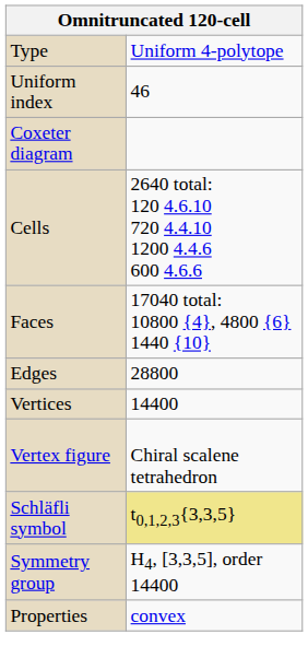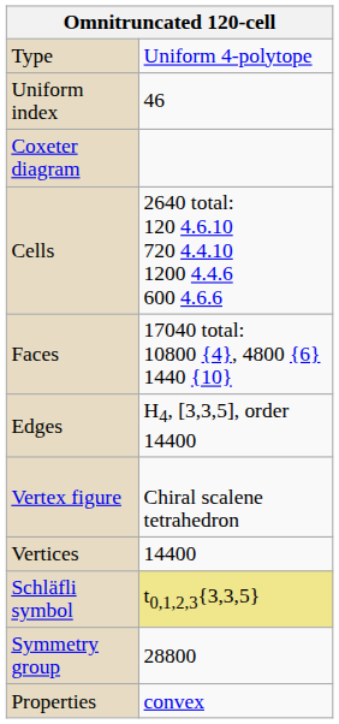 <table class="wikitable" align="right" style="margin-left:10px" width="250">
 <tr>
 <th bgcolor=#e7dcc3 colspan=2><strong>Omnitruncated 120-cell</strong></th>
 </tr>
 <tr>
 <td bgcolor=#e7dcc3>Type</td>
 <td><a href='#'>Uniform 4-polytope</a></td>
 </tr>
 <tr>
 <td bgcolor=#e7dcc3>Uniform index</td>
 <td>46</td>
 </tr>
 <tr>
 <td bgcolor=#e7dcc3><a href='#'>Coxeter diagram</a></td>
 <td></td>
 </tr>
 <tr>
 <td bgcolor=#e7dcc3>Cells</td>
 <td>2640 total:<br>120 <a href='#'>4.6.10</a> <br>720 <a href='#'>4.4.10</a> <br>1200 <a href='#'>4.4.6</a> <br>600 <a href='#'>4.6.6</a> </td>
 </tr>
 <tr>
 <td bgcolor=#e7dcc3>Faces</td>
 <td>17040 total:<br>10800 <a href='#'>{4}</a>, 4800 <a href='#'>{6}</a><br>1440 <a href='#'>{10}</a></td>
 </tr>
 <tr>
 <td bgcolor=#e7dcc3>Edges</td>
-<td>28800</td>
+<td>H<sub>4</sub>, [3,3,5], order 14400</td>
+</tr>
+<tr>
+<td bgcolor=#e7dcc3><a href='#'>Vertex figure</a></td>
+<td><br>Chiral scalene tetrahedron</td>
 </tr>
 <tr>
 <td bgcolor=#e7dcc3>Vertices</td>
 <td>14400</td>
-</tr>
-<tr>
-<td bgcolor=#e7dcc3><a href='#'>Vertex figure</a></td>
-<td><br>Chiral scalene tetrahedron</td>
 </tr>
 <tr>
 <td bgcolor=#e7dcc3><a href='#'>Schläfli symbol</a></td>
 <td style="background: khaki;">t<sub>0,1,2,3</sub>{3,3,5}</td>
 </tr>
 <tr>
 <td bgcolor=#e7dcc3><a href='#'>Symmetry group</a></td>
-<td>H<sub>4</sub>, [3,3,5], order 14400</td>
+<td>28800</td>
 </tr>
 <tr>
 <td bgcolor=#e7dcc3>Properties</td>
 <td><a href='#'>convex</a></td>
 </tr>
 </table>
